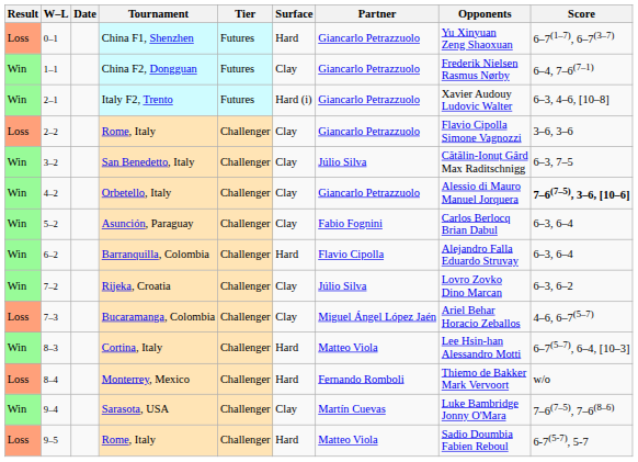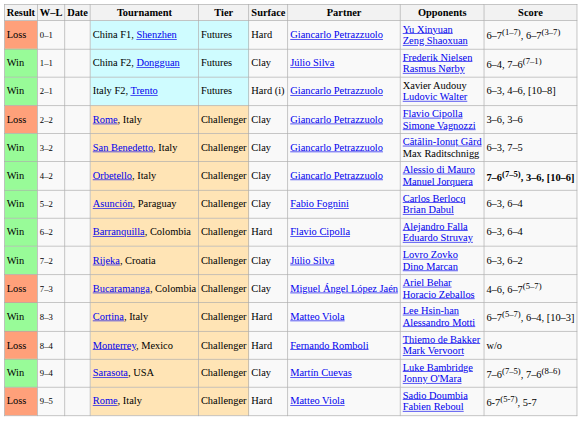 <table class="sortable wikitable">
 <tr>
 <th>Result</th>
 <th class="unsortable">W–L</th>
 <th>Date</th>
 <th>Tournament</th>
 <th>Tier</th>
 <th>Surface</th>
 <th>Partner</th>
 <th>Opponents</th>
 <th class="unsortable">Score</th>
 </tr>
 <tr>
 <td bgcolor=ffa07a>Loss</td>
 <td><small>0–1</small></td>
 <td></td>
 <td style="background:#cffcff;">China F1, <a href='#'>Shenzhen</a></td>
 <td style="background:#cffcff;">Futures</td>
 <td>Hard</td>
 <td> <a href='#'>Giancarlo Petrazzuolo</a></td>
 <td> <a href='#'>Yu Xinyuan</a><br> <a href='#'>Zeng Shaoxuan</a></td>
 <td>6–7<sup>(1–7)</sup>, 6–7<sup>(3–7)</sup></td>
 </tr>
 <tr>
 <td bgcolor=98fb98>Win</td>
 <td><small>1–1</small></td>
 <td></td>
 <td style="background:#cffcff;">China F2, <a href='#'>Dongguan</a></td>
 <td style="background:#cffcff;">Futures</td>
 <td>Clay</td>
-<td> <a href='#'>Giancarlo Petrazzuolo</a></td>
+<td> <a href='#'>Júlio Silva</a></td>
 <td> <a href='#'>Frederik Nielsen</a><br> <a href='#'>Rasmus Nørby</a></td>
 <td>6–4, 7–6<sup>(7–1)</sup></td>
 </tr>
 <tr>
 <td bgcolor=98fb98>Win</td>
 <td><small>2–1</small></td>
 <td></td>
 <td style="background:#cffcff;">Italy F2, <a href='#'>Trento</a></td>
 <td style="background:#cffcff;">Futures</td>
 <td>Hard (i)</td>
 <td> <a href='#'>Giancarlo Petrazzuolo</a></td>
 <td> Xavier Audouy<br> <a href='#'>Ludovic Walter</a></td>
 <td>6–3, 4–6, [10–8]</td>
 </tr>
 <tr>
 <td bgcolor=ffa07a>Loss</td>
 <td><small>2–2</small></td>
 <td><a href='#'></a></td>
 <td style="background:moccasin;"><a href='#'>Rome</a>, Italy</td>
 <td style="background:moccasin;">Challenger</td>
 <td>Clay</td>
 <td> <a href='#'>Giancarlo Petrazzuolo</a></td>
 <td> <a href='#'>Flavio Cipolla</a><br> <a href='#'>Simone Vagnozzi</a></td>
 <td>3–6, 3–6</td>
 </tr>
 <tr>
 <td bgcolor=98fb98>Win</td>
 <td><small>3–2</small></td>
 <td></td>
 <td style="background:moccasin;"><a href='#'>San Benedetto</a>, Italy</td>
 <td style="background:moccasin;">Challenger</td>
 <td>Clay</td>
-<td> <a href='#'>Júlio Silva</a></td>
+<td> <a href='#'>Giancarlo Petrazzuolo</a></td>
 <td> <a href='#'>Cătălin-Ionuț Gârd</a><br> Max Raditschnigg</td>
 <td>6–3, 7–5</td>
 </tr>
 <tr>
 <td bgcolor=98fb98>Win</td>
 <td><small>4–2</small></td>
 <td><a href='#'></a></td>
 <td style="background:moccasin;"><a href='#'>Orbetello</a>, Italy</td>
 <td style="background:moccasin;">Challenger</td>
 <td>Clay</td>
 <td> <a href='#'>Giancarlo Petrazzuolo</a></td>
 <td> <a href='#'>Alessio di Mauro</a><br> <a href='#'>Manuel Jorquera</a></td>
 <td><strong>7–6<sup>(7–5)</sup>, 3–6, [10–6]</strong></td>
 </tr>
 <tr>
 <td bgcolor=98fb98>Win</td>
 <td><small>5–2</small></td>
 <td><a href='#'></a></td>
 <td style="background:moccasin;"><a href='#'>Asunción</a>, Paraguay</td>
 <td style="background:moccasin;">Challenger</td>
 <td>Clay</td>
 <td> <a href='#'>Fabio Fognini</a></td>
 <td> <a href='#'>Carlos Berlocq</a><br> <a href='#'>Brian Dabul</a></td>
 <td>6–3, 6–4</td>
 </tr>
 <tr>
 <td bgcolor=98fb98>Win</td>
 <td><small>6–2</small></td>
 <td><a href='#'></a></td>
 <td style="background:moccasin;"><a href='#'>Barranquilla</a>, Colombia</td>
 <td style="background:moccasin;">Challenger</td>
 <td>Hard</td>
 <td> <a href='#'>Flavio Cipolla</a></td>
 <td> <a href='#'>Alejandro Falla</a><br> <a href='#'>Eduardo Struvay</a></td>
 <td>6–3, 6–4</td>
 </tr>
 <tr>
 <td bgcolor=98fb98>Win</td>
 <td><small>7–2</small></td>
 <td><a href='#'></a></td>
 <td style="background:moccasin;"><a href='#'>Rijeka</a>, Croatia</td>
 <td style="background:moccasin;">Challenger</td>
 <td>Clay</td>
 <td> <a href='#'>Júlio Silva</a></td>
 <td> <a href='#'>Lovro Zovko</a><br> <a href='#'>Dino Marcan</a></td>
 <td>6–3, 6–2</td>
 </tr>
 <tr>
 <td bgcolor=ffa07a>Loss</td>
 <td><small>7–3</small></td>
 <td><a href='#'></a></td>
 <td style="background:moccasin;"><a href='#'>Bucaramanga</a>, Colombia</td>
 <td style="background:moccasin;">Challenger</td>
 <td>Clay</td>
 <td> <a href='#'>Miguel Ángel López Jaén</a></td>
 <td> <a href='#'>Ariel Behar</a><br> <a href='#'>Horacio Zeballos</a></td>
 <td>4–6, 6–7<sup>(5–7)</sup></td>
 </tr>
 <tr>
 <td bgcolor=98FB98>Win</td>
 <td><small>8–3</small></td>
 <td><a href='#'></a></td>
 <td style="background:moccasin;"><a href='#'>Cortina</a>, Italy</td>
 <td style="background:moccasin;">Challenger</td>
 <td>Hard</td>
 <td> <a href='#'>Matteo Viola</a></td>
 <td> <a href='#'>Lee Hsin-han</a><br> <a href='#'>Alessandro Motti</a></td>
 <td>6–7<sup>(5–7)</sup>, 6–4, [10–3]</td>
 </tr>
 <tr>
 <td bgcolor=FFA07A>Loss</td>
 <td><small>8–4</small></td>
 <td><a href='#'></a></td>
 <td style="background:moccasin;"><a href='#'>Monterrey</a>, Mexico</td>
 <td style="background:moccasin;">Challenger</td>
 <td>Hard</td>
 <td> <a href='#'>Fernando Romboli</a></td>
 <td> <a href='#'>Thiemo de Bakker</a><br> <a href='#'>Mark Vervoort</a></td>
 <td>w/o</td>
 </tr>
 <tr>
 <td bgcolor=98fb98>Win</td>
 <td><small>9–4</small></td>
 <td><a href='#'></a></td>
 <td style="background:moccasin;"><a href='#'>Sarasota</a>, USA</td>
 <td style="background:moccasin;">Challenger</td>
 <td>Clay</td>
 <td> <a href='#'>Martín Cuevas</a></td>
 <td> <a href='#'>Luke Bambridge</a><br> <a href='#'>Jonny O'Mara</a></td>
 <td>7–6<sup>(7–5)</sup>, 7–6<sup>(8–6)</sup></td>
 </tr>
 <tr>
 <td bgcolor=FFA07A>Loss</td>
 <td><small>9–5</small></td>
 <td><a href='#'></a></td>
 <td style="background:moccasin;"><a href='#'>Rome</a>, Italy</td>
 <td style="background:moccasin;">Challenger</td>
 <td>Hard</td>
 <td> <a href='#'>Matteo Viola</a></td>
 <td> <a href='#'>Sadio Doumbia</a><br> <a href='#'>Fabien Reboul</a></td>
 <td>6-7<sup>(5-7)</sup>, 5-7</td>
 </tr>
 </table>
